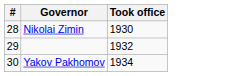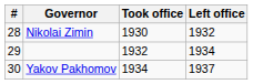 <table class="wikitable sortable">
 <tr>
 <th>#</th>
 <th>Governor</th>
 <th>Took office</th>
+<th>Left office</th>
 </tr>
 <tr>
 <td>28</td>
 <td><a href='#'>Nikolai Zimin</a></td>
 <td>1930</td>
+<td>1932</td>
 </tr>
 <tr>
 <td>29</td>
 <td></td>
 <td>1932</td>
+<td>1934</td>
 </tr>
 <tr>
 <td>30</td>
 <td><a href='#'>Yakov Pakhomov</a></td>
 <td>1934</td>
+<td>1937</td>
 </tr>
 </table>
